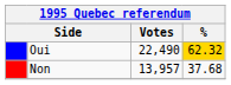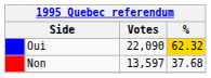 <table class="wikitable" style="font-size: 95%; clear:both">
 <tr style="background-color:#E9E9E9">
 <th colspan=4><a href='#'>1995 Quebec referendum</a></th>
 </tr>
 <tr style="background-color:#E9E9E9">
 <th colspan=2 style="width: 130px">Side</th>
 <th style="width: 50px">Votes</th>
 <th style="width: 40px">%</th>
 </tr>
 <tr>
 <td bgcolor="blue"></td>
 <td>Oui</td>
-<td align="right">22,490</td>
+<td align="right">22,090</td>
 <td align="right" style="background: gold;">62.32</td>
 </tr>
 <tr>
 <td bgcolor="red"></td>
 <td>Non</td>
-<td align="right">13,957</td>
+<td align="right">13,597</td>
 <td align="right">37.68</td>
 </tr>
 <tr>
 </tr>
 </table>
